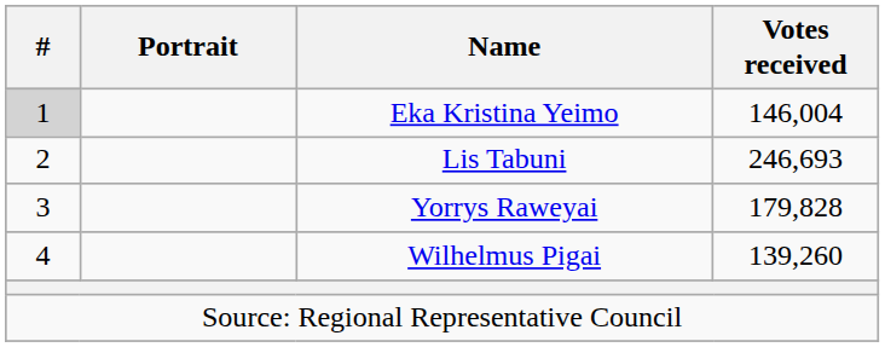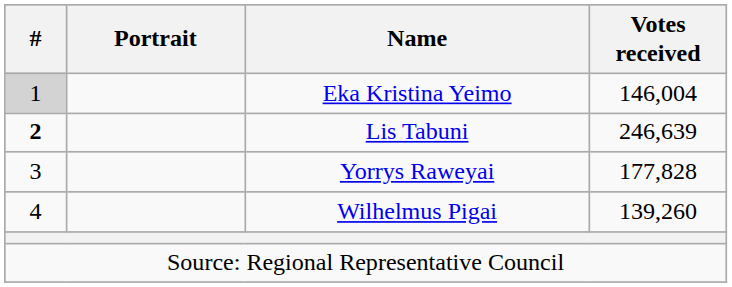 <table class="wikitable sortable" style="text-align:center; font-size: 0.9em;">
 <tr>
 <th width="30">#</th>
 <th width="100">Portrait</th>
 <th width="200">Name</th>
 <th width="75">Votes received</th>
 </tr>
 <tr>
 <td style="background: lightgrey;">1</td>
 <td></td>
 <td><a href='#'>Eka Kristina Yeimo</a></td>
 <td>146,004</td>
 </tr>
 <tr>
-<td>2</td>
+<td><strong>2</strong></td>
 <td></td>
 <td><a href='#'>Lis Tabuni</a></td>
-<td>246,693</td>
+<td>246,639</td>
 </tr>
 <tr>
 <td>3</td>
 <td></td>
 <td><a href='#'>Yorrys Raweyai</a></td>
-<td>179,828</td>
+<td>177,828</td>
 </tr>
 <tr>
 <td>4</td>
 <td></td>
 <td><a href='#'>Wilhelmus Pigai</a></td>
 <td>139,260</td>
 </tr>
 <tr>
 <th colspan="8"></th>
 </tr>
 <tr>
 <td colspan="8">Source: Regional Representative Council</td>
 </tr>
 </table>
